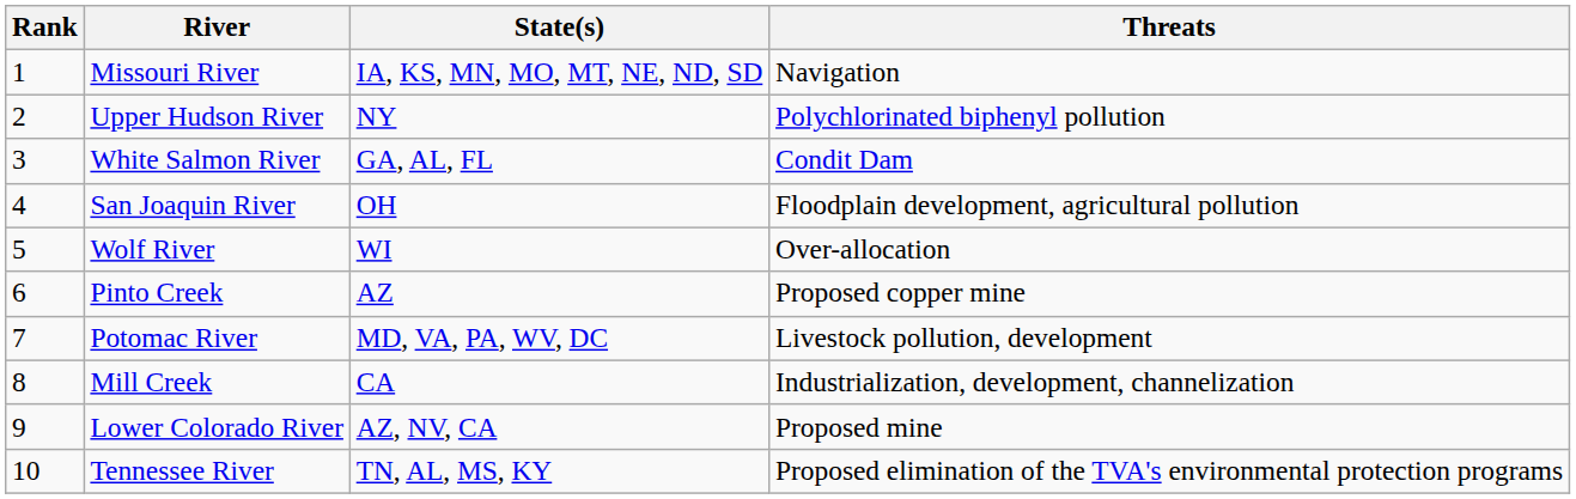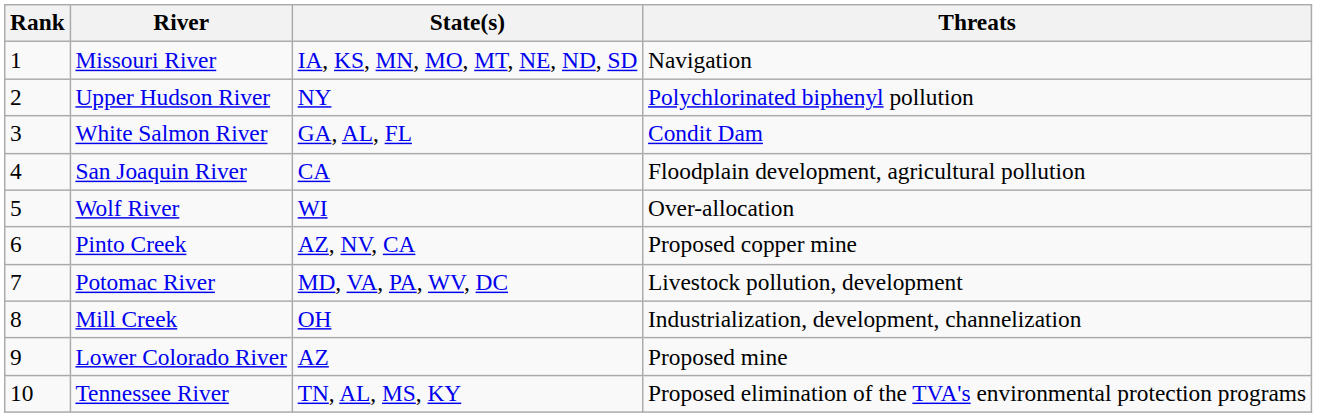 <table class="wikitable sortable">
 <tr>
 <th>Rank</th>
 <th>River</th>
 <th>State(s)</th>
 <th>Threats</th>
 </tr>
 <tr>
 <td>1</td>
 <td><a href='#'>Missouri River</a></td>
 <td><a href='#'>IA</a>, <a href='#'>KS</a>, <a href='#'>MN</a>, <a href='#'>MO</a>, <a href='#'>MT</a>,  <a href='#'>NE</a>, <a href='#'>ND</a>, <a href='#'>SD</a></td>
 <td>Navigation</td>
 </tr>
 <tr>
 <td>2</td>
 <td><a href='#'>Upper Hudson River</a></td>
 <td><a href='#'>NY</a></td>
 <td><a href='#'>Polychlorinated biphenyl</a> pollution</td>
 </tr>
 <tr>
 <td>3</td>
 <td><a href='#'>White Salmon River</a></td>
 <td><a href='#'>GA</a>, <a href='#'>AL</a>, <a href='#'>FL</a></td>
 <td><a href='#'>Condit Dam</a></td>
 </tr>
 <tr>
 <td>4</td>
 <td><a href='#'>San Joaquin River</a></td>
-<td><a href='#'>OH</a></td>
+<td><a href='#'>CA</a></td>
 <td>Floodplain development, agricultural pollution</td>
 </tr>
 <tr>
 <td>5</td>
 <td><a href='#'>Wolf River</a></td>
 <td><a href='#'>WI</a></td>
 <td>Over-allocation</td>
 </tr>
 <tr>
 <td>6</td>
 <td><a href='#'>Pinto Creek</a></td>
-<td><a href='#'>AZ</a></td>
+<td><a href='#'>AZ</a>, <a href='#'>NV</a>, <a href='#'>CA</a></td>
 <td>Proposed copper mine</td>
 </tr>
 <tr>
 <td>7</td>
 <td><a href='#'>Potomac River</a></td>
 <td><a href='#'>MD</a>, <a href='#'>VA</a>, <a href='#'>PA</a>, <a href='#'>WV</a>, <a href='#'>DC</a></td>
 <td>Livestock pollution, development</td>
 </tr>
 <tr>
 <td>8</td>
 <td><a href='#'>Mill Creek</a></td>
-<td><a href='#'>CA</a></td>
+<td><a href='#'>OH</a></td>
 <td>Industrialization, development, channelization</td>
 </tr>
 <tr>
 <td>9</td>
 <td><a href='#'>Lower Colorado River</a></td>
-<td><a href='#'>AZ</a>, <a href='#'>NV</a>, <a href='#'>CA</a></td>
+<td><a href='#'>AZ</a></td>
 <td>Proposed mine</td>
 </tr>
 <tr>
 <td>10</td>
 <td><a href='#'>Tennessee River</a></td>
 <td><a href='#'>TN</a>, <a href='#'>AL</a>, <a href='#'>MS</a>, <a href='#'>KY</a></td>
 <td>Proposed elimination of the <a href='#'>TVA's</a> environmental protection programs</td>
 </tr>
 </table>
